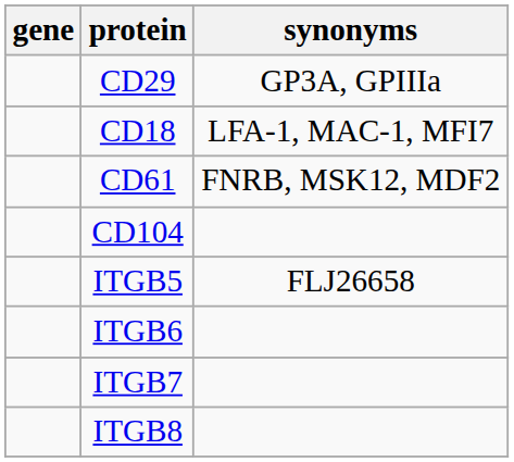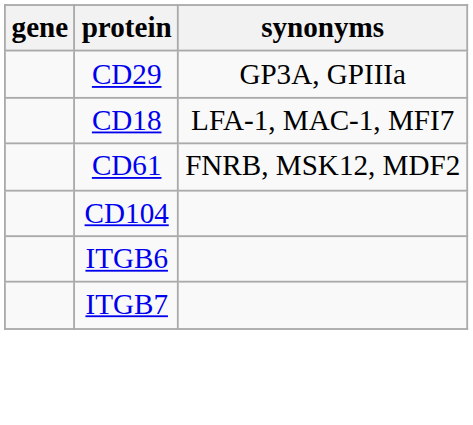 <table class="wikitable" style="text-align:center; float:left; margin-right:1em;">
 <tr>
 <th>gene</th>
 <th>protein</th>
 <th>synonyms</th>
 </tr>
 <tr>
 <td></td>
 <td><a href='#'>CD29</a></td>
 <td>GP3A, GPIIIa</td>
 </tr>
 <tr>
 <td></td>
 <td><a href='#'>CD18</a></td>
 <td>LFA-1, MAC-1, MFI7</td>
 </tr>
 <tr>
 <td></td>
 <td><a href='#'>CD61</a></td>
 <td>FNRB, MSK12, MDF2</td>
 </tr>
 <tr>
 <td></td>
 <td><a href='#'>CD104</a></td>
 <td></td>
 </tr>
 <tr>
 <td></td>
-<td><a href='#'>ITGB5</a></td>
-<td>FLJ26658</td>
-</tr>
-<tr>
-<td></td>
 <td><a href='#'>ITGB6</a></td>
 <td></td>
 </tr>
 <tr>
 <td></td>
 <td><a href='#'>ITGB7</a></td>
 <td></td>
 </tr>
-<tr>
-<td></td>
-<td><a href='#'>ITGB8</a></td>
-<td></td>
-</tr>
 </table>
